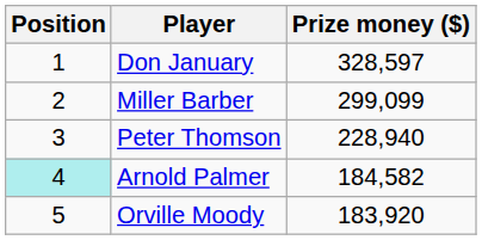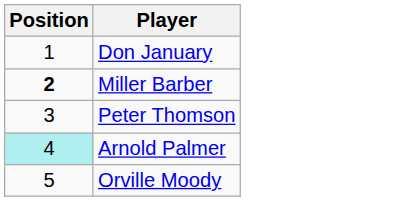 <table class="wikitable">
 <tr>
 <th>Position</th>
 <th>Player</th>
-<th>Prize money ($)</th>
 </tr>
 <tr>
 <td align=center>1</td>
 <td> <a href='#'>Don January</a></td>
-<td align=center>328,597</td>
 </tr>
 <tr>
-<td align=center>2</td>
+<td align=center><strong>2</strong></td>
 <td> <a href='#'>Miller Barber</a></td>
-<td align=center>299,099</td>
 </tr>
 <tr>
 <td align=center>3</td>
 <td> <a href='#'>Peter Thomson</a></td>
-<td align=center>228,940</td>
 </tr>
 <tr>
 <td align=center style="background: paleturquoise;">4</td>
 <td> <a href='#'>Arnold Palmer</a></td>
-<td align=center>184,582</td>
 </tr>
 <tr>
 <td align=center>5</td>
 <td> <a href='#'>Orville Moody</a></td>
-<td align=center>183,920</td>
 </tr>
 </table>
